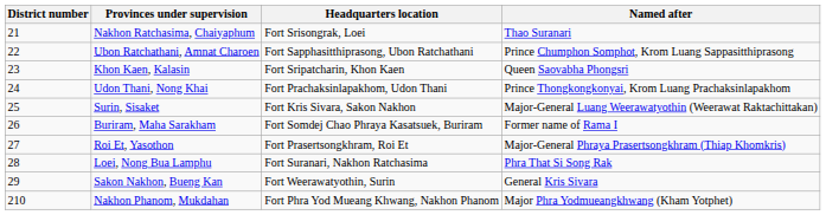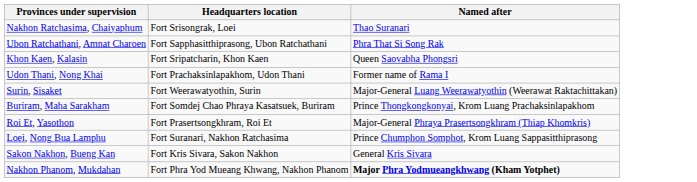 <table class="wikitable">
 <tr>
-<th>District number</th>
 <th>Provinces under supervision</th>
 <th>Headquarters location</th>
 <th>Named after</th>
 </tr>
 <tr>
-<td>21</td>
 <td><a href='#'>Nakhon Ratchasima</a>, <a href='#'>Chaiyaphum</a></td>
 <td>Fort Srisongrak, Loei</td>
 <td><a href='#'>Thao Suranari</a></td>
 </tr>
 <tr>
-<td>22</td>
 <td><a href='#'>Ubon Ratchathani</a>, <a href='#'>Amnat Charoen</a></td>
 <td>Fort Sapphasitthiprasong, Ubon Ratchathani</td>
-<td>Prince <a href='#'>Chumphon Somphot</a>, Krom Luang Sappasitthiprasong</td>
+<td><a href='#'>Phra That Si Song Rak</a></td>
 </tr>
 <tr>
-<td>23</td>
 <td><a href='#'>Khon Kaen</a>, <a href='#'>Kalasin</a></td>
 <td>Fort Sripatcharin, Khon Kaen</td>
 <td>Queen <a href='#'>Saovabha Phongsri</a></td>
 </tr>
 <tr>
-<td>24</td>
 <td><a href='#'>Udon Thani</a>, <a href='#'>Nong Khai</a></td>
 <td>Fort Prachaksinlapakhom, Udon Thani</td>
+<td>Former name of <a href='#'>Rama I</a></td>
+</tr>
+<tr>
+<td><a href='#'>Surin</a>, <a href='#'>Sisaket</a></td>
+<td>Fort Weerawatyothin, Surin</td>
+<td>Major-General <a href='#'>Luang Weerawatyothin</a> (Weerawat Raktachittakan)</td>
+</tr>
+<tr>
+<td><a href='#'>Buriram</a>, <a href='#'>Maha Sarakham</a></td>
+<td>Fort Somdej Chao Phraya Kasatsuek, Buriram</td>
 <td>Prince <a href='#'>Thongkongkonyai</a>, Krom Luang Prachaksinlapakhom</td>
 </tr>
 <tr>
-<td>25</td>
-<td><a href='#'>Surin</a>, <a href='#'>Sisaket</a></td>
-<td>Fort Kris Sivara, Sakon Nakhon</td>
-<td>Major-General <a href='#'>Luang Weerawatyothin</a> (Weerawat Raktachittakan)</td>
-</tr>
-<tr>
-<td>26</td>
-<td><a href='#'>Buriram</a>, <a href='#'>Maha Sarakham</a></td>
-<td>Fort Somdej Chao Phraya Kasatsuek, Buriram</td>
-<td>Former name of <a href='#'>Rama I</a></td>
-</tr>
-<tr>
-<td>27</td>
 <td><a href='#'>Roi Et</a>, <a href='#'>Yasothon</a></td>
 <td>Fort Prasertsongkhram, Roi Et</td>
 <td>Major-General <a href='#'>Phraya Prasertsongkhram (Thiap Khomkris)</a></td>
 </tr>
 <tr>
-<td>28</td>
 <td><a href='#'>Loei</a>, <a href='#'>Nong Bua Lamphu</a></td>
 <td>Fort Suranari, Nakhon Ratchasima</td>
-<td><a href='#'>Phra That Si Song Rak</a></td>
+<td>Prince <a href='#'>Chumphon Somphot</a>, Krom Luang Sappasitthiprasong</td>
 </tr>
 <tr>
-<td>29</td>
 <td><a href='#'>Sakon Nakhon</a>, <a href='#'>Bueng Kan</a></td>
-<td>Fort Weerawatyothin, Surin</td>
+<td>Fort Kris Sivara, Sakon Nakhon</td>
 <td>General <a href='#'>Kris Sivara</a></td>
 </tr>
 <tr>
-<td>210</td>
 <td><a href='#'>Nakhon Phanom</a>, <a href='#'>Mukdahan</a></td>
 <td>Fort Phra Yod Mueang Khwang, Nakhon Phanom</td>
-<td>Major <a href='#'>Phra Yodmueangkhwang</a> (Kham Yotphet)</td>
+<td><strong>Major <a href='#'>Phra Yodmueangkhwang</a> (Kham Yotphet)</strong></td>
 </tr>
 </table>
